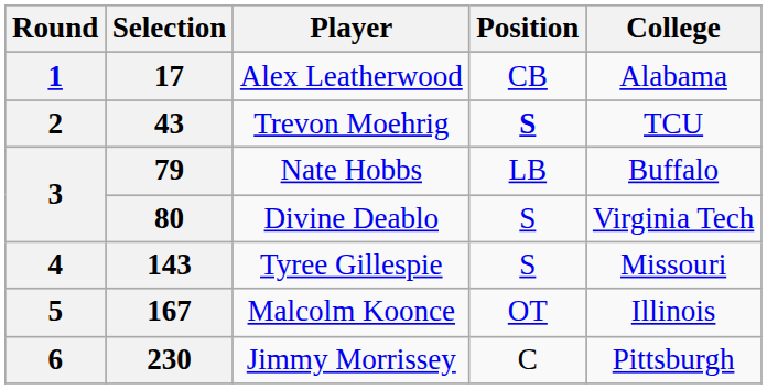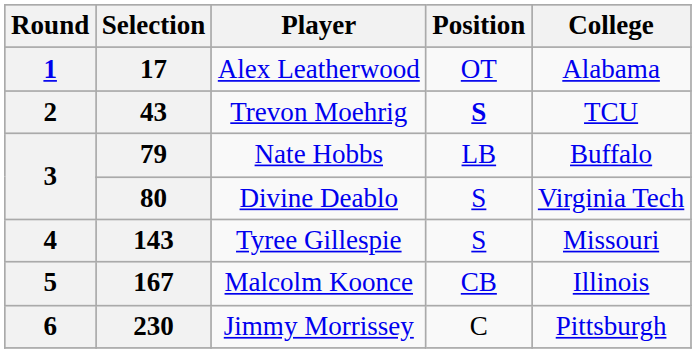 <table class="wikitable" style="text-align:center">
 <tr>
 <th>Round</th>
 <th>Selection</th>
 <th>Player</th>
 <th>Position</th>
 <th>College</th>
 </tr>
 <tr>
 <th><a href='#'>1</a></th>
 <th>17</th>
 <td><a href='#'>Alex Leatherwood</a></td>
-<td><a href='#'>CB</a></td>
+<td><a href='#'>OT</a></td>
 <td><a href='#'>Alabama</a></td>
 </tr>
 <tr>
 <th>2</th>
 <th>43</th>
 <td><a href='#'>Trevon Moehrig</a></td>
 <td><strong><a href='#'>S</a></strong></td>
 <td><a href='#'>TCU</a></td>
 </tr>
 <tr>
 <th rowspan="2">3</th>
 <th>79</th>
 <td><a href='#'>Nate Hobbs</a></td>
 <td><a href='#'>LB</a></td>
 <td><a href='#'>Buffalo</a></td>
 </tr>
 <tr>
 <th>80</th>
 <td><a href='#'>Divine Deablo</a></td>
 <td><a href='#'>S</a></td>
 <td><a href='#'>Virginia Tech</a></td>
 </tr>
 <tr>
 <th>4</th>
 <th>143</th>
 <td><a href='#'>Tyree Gillespie</a></td>
 <td><a href='#'>S</a></td>
 <td><a href='#'>Missouri</a></td>
 </tr>
 <tr>
 <th>5</th>
 <th>167</th>
 <td><a href='#'>Malcolm Koonce</a></td>
-<td><a href='#'>OT</a></td>
+<td><a href='#'>CB</a></td>
 <td><a href='#'>Illinois</a></td>
 </tr>
 <tr>
 <th>6</th>
 <th>230</th>
 <td><a href='#'>Jimmy Morrissey</a></td>
 <td Center>C</td>
 <td><a href='#'>Pittsburgh</a></td>
 </tr>
 </table>
